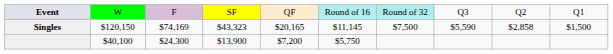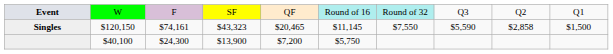 <table class=wikitable style=font-size:90%;text-align:center>
 <tr>
 <td style="width:130px; background:#dfe2e9;"><strong>Event</strong></td>
 <td style="width:80px; background:lime;">W</td>
 <td style="width:85px; background:thistle;">F</td>
 <td style="width:85px; background:#ff0;">SF</td>
 <td style="width:85px; background:#ffebcd;">QF</td>
 <td style="width:85px; background:#afeeee;">Round of 16</td>
 <td style="width:85px; background:#afeeee;">Round of 32</td>
 <td style="width:85px;">Q3</td>
 <td style="width:85px;">Q2</td>
 <td style="width:85px;">Q1</td>
 </tr>
 <tr>
 <td style="background:#efefef;"><strong>Singles</strong></td>
 <td>$120,150</td>
-<td>$74,169</td>
+<td>$74,161</td>
 <td>$43,323</td>
-<td>$20,165</td>
+<td>$20,465</td>
 <td>$11,145</td>
-<td>$7,500</td>
+<td>$7,550</td>
 <td>$5,590</td>
 <td>$2,858</td>
 <td>$1,500</td>
 </tr>
 <tr>
 <td style="background:#efefef;"><strong></strong></td>
 <td>$40,100</td>
 <td>$24,300</td>
 <td>$13,900</td>
 <td>$7,200</td>
 <td>$5,750</td>
 <td></td>
 <td></td>
 <td></td>
 <td></td>
 </tr>
 </table>
